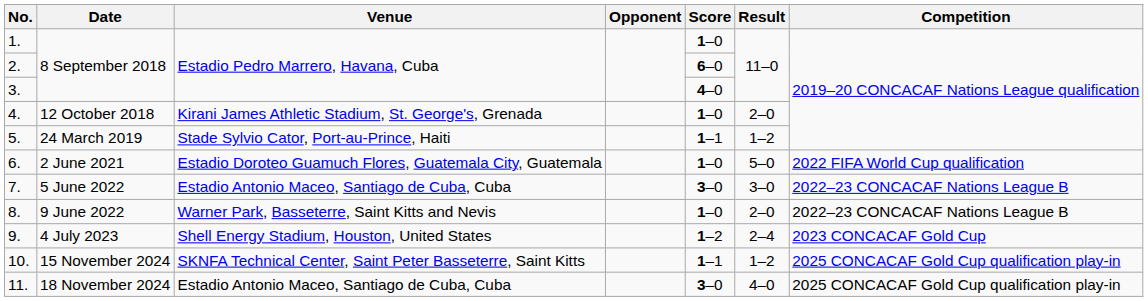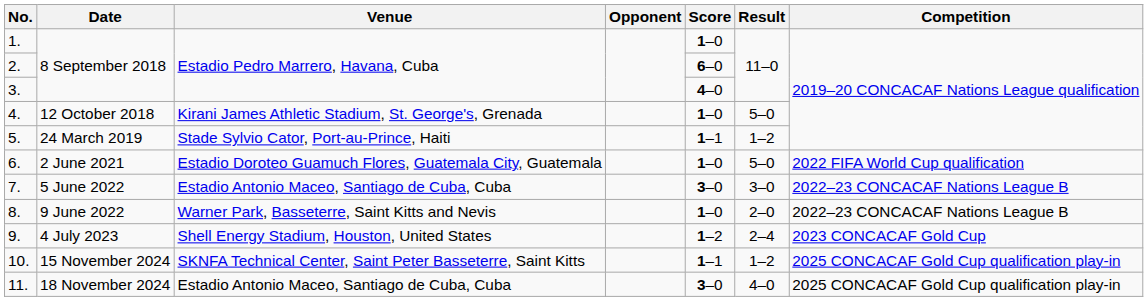 <table class="wikitable" style="font-size:95%;">
 <tr>
 <th>No.</th>
 <th>Date</th>
 <th>Venue</th>
 <th>Opponent</th>
 <th>Score</th>
 <th>Result</th>
 <th>Competition</th>
 </tr>
 <tr>
 <td>1.</td>
 <td rowspan="3">8 September 2018</td>
 <td rowspan="3"><a href='#'>Estadio Pedro Marrero</a>, <a href='#'>Havana</a>, Cuba</td>
 <td rowspan="3"></td>
 <td align="center"><strong>1</strong>–0</td>
 <td rowspan="3" align="center">11–0</td>
 <td rowspan="5"><a href='#'>2019–20 CONCACAF Nations League qualification</a></td>
 </tr>
 <tr>
 <td>2.</td>
 <td align="center"><strong>6</strong>–0</td>
 </tr>
 <tr>
 <td>3.</td>
 <td align="center"><strong>4</strong>–0</td>
 </tr>
 <tr>
 <td>4.</td>
 <td>12 October 2018</td>
 <td><a href='#'>Kirani James Athletic Stadium</a>, <a href='#'>St. George's</a>, Grenada</td>
 <td></td>
 <td align="center"><strong>1</strong>–0</td>
-<td align="center">2–0</td>
+<td align="center">5–0</td>
 </tr>
 <tr>
 <td>5.</td>
 <td>24 March 2019</td>
 <td><a href='#'>Stade Sylvio Cator</a>, <a href='#'>Port-au-Prince</a>, Haiti</td>
 <td></td>
 <td align="center"><strong>1</strong>–1</td>
 <td align="center">1–2</td>
 </tr>
 <tr>
 <td>6.</td>
 <td>2 June 2021</td>
 <td><a href='#'>Estadio Doroteo Guamuch Flores</a>, <a href='#'>Guatemala City</a>, Guatemala</td>
 <td></td>
 <td align="center"><strong>1</strong>–0</td>
 <td align="center">5–0</td>
 <td><a href='#'>2022 FIFA World Cup qualification</a></td>
 </tr>
 <tr>
 <td>7.</td>
 <td>5 June 2022</td>
 <td><a href='#'>Estadio Antonio Maceo</a>, <a href='#'>Santiago de Cuba</a>, Cuba</td>
 <td></td>
 <td align="center"><strong>3</strong>–0</td>
 <td align="center">3–0</td>
 <td><a href='#'>2022–23 CONCACAF Nations League B</a></td>
 </tr>
 <tr>
 <td>8.</td>
 <td>9 June 2022</td>
 <td><a href='#'>Warner Park</a>, <a href='#'>Basseterre</a>, Saint Kitts and Nevis</td>
 <td></td>
 <td align="center"><strong>1</strong>–0</td>
 <td align="center">2–0</td>
 <td>2022–23 CONCACAF Nations League B</td>
 </tr>
 <tr>
 <td>9.</td>
 <td>4 July 2023</td>
 <td><a href='#'>Shell Energy Stadium</a>, <a href='#'>Houston</a>, United States</td>
 <td></td>
 <td align="center"><strong>1</strong>–2</td>
 <td align="center">2–4</td>
 <td><a href='#'>2023 CONCACAF Gold Cup</a></td>
 </tr>
 <tr>
 <td>10.</td>
 <td>15 November 2024</td>
 <td><a href='#'>SKNFA Technical Center</a>, <a href='#'>Saint Peter Basseterre</a>, Saint Kitts</td>
 <td></td>
 <td align="center"><strong>1</strong>–1</td>
 <td align="center">1–2</td>
 <td><a href='#'>2025 CONCACAF Gold Cup qualification play-in</a></td>
 </tr>
 <tr>
 <td>11.</td>
 <td>18 November 2024</td>
 <td>Estadio Antonio Maceo, Santiago de Cuba, Cuba</td>
 <td></td>
 <td align="center"><strong>3</strong>–0</td>
 <td align="center">4–0</td>
 <td>2025 CONCACAF Gold Cup qualification play-in</td>
 </tr>
 </table>
